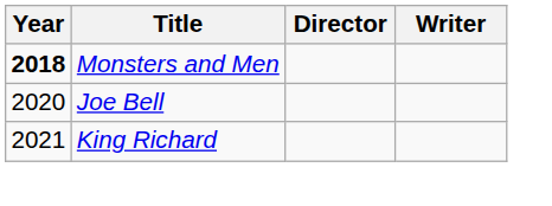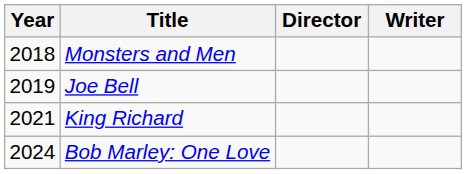 <table class="wikitable">
 <tr>
 <th>Year</th>
 <th>Title</th>
 <th width=65>Director</th>
 <th width=65>Writer</th>
 </tr>
 <tr>
-<td><strong>2018</strong></td>
+<td>2018</td>
 <td><em><a href='#'>Monsters and Men</a></em></td>
 <td></td>
 <td></td>
 </tr>
 <tr>
-<td>2020</td>
+<td>2019</td>
 <td><em><a href='#'>Joe Bell</a></em></td>
 <td></td>
 <td></td>
 </tr>
 <tr>
 <td>2021</td>
 <td><em><a href='#'>King Richard</a></em></td>
 <td></td>
 <td></td>
 </tr>
+<tr>
+<td>2024</td>
+<td><em><a href='#'>Bob Marley: One Love</a></em></td>
+<td></td>
+<td></td>
+</tr>
 </table>
